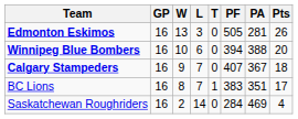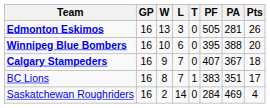 <table class="wikitable">
 <tr>
 <th>Team</th>
 <th>GP</th>
 <th>W</th>
 <th>L</th>
 <th>T</th>
 <th>PF</th>
 <th>PA</th>
 <th>Pts</th>
 </tr>
 <tr align="center">
 <td align="left"><strong><a href='#'>Edmonton Eskimos</a></strong></td>
 <td>16</td>
 <td>13</td>
 <td>3</td>
 <td>0</td>
 <td>505</td>
 <td>281</td>
 <td>26</td>
 </tr>
 <tr align="center">
 <td align="left"><strong><a href='#'>Winnipeg Blue Bombers</a></strong></td>
 <td>16</td>
 <td>10</td>
 <td>6</td>
 <td>0</td>
-<td>394</td>
+<td>395</td>
 <td>388</td>
 <td>20</td>
 </tr>
 <tr align="center">
 <td align="left"><strong><a href='#'>Calgary Stampeders</a></strong></td>
 <td>16</td>
 <td>9</td>
 <td>7</td>
 <td>0</td>
 <td>407</td>
 <td>367</td>
 <td>18</td>
 </tr>
 <tr align="center">
 <td align="left"><a href='#'>BC Lions</a></td>
 <td>16</td>
 <td>8</td>
 <td>7</td>
 <td>1</td>
 <td>383</td>
 <td>351</td>
 <td>17</td>
 </tr>
 <tr align="center">
 <td align="left"><a href='#'>Saskatchewan Roughriders</a></td>
 <td>16</td>
 <td>2</td>
 <td>14</td>
 <td>0</td>
 <td>284</td>
 <td>469</td>
 <td>4</td>
 </tr>
 </table>
